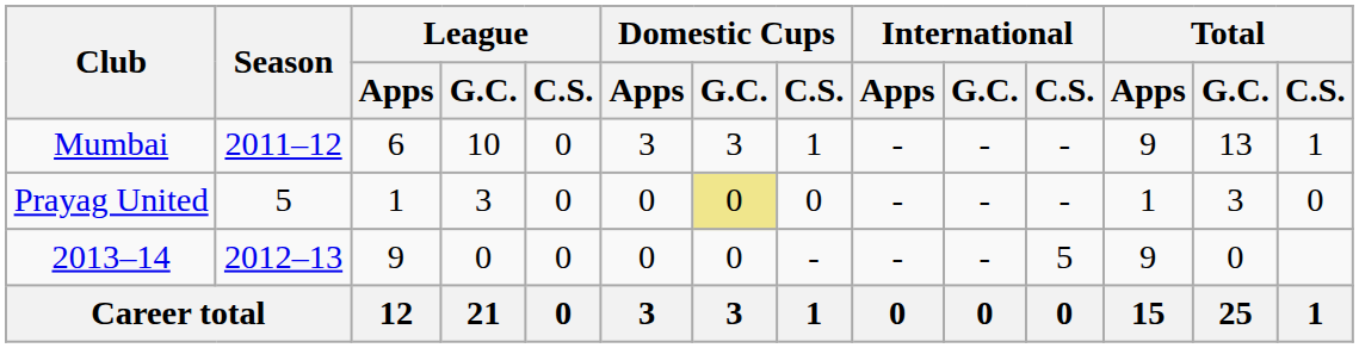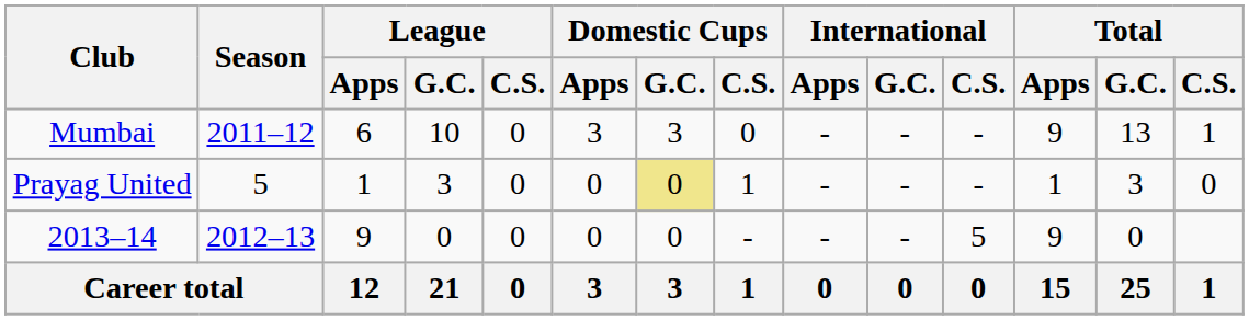 <table class="wikitable" style="font-size:90%; text-align:center;">
 <tr>
 <th rowspan="2">Club</th>
 <th rowspan="2">Season</th>
 <th colspan="3">League</th>
 <th colspan="3">Domestic Cups</th>
 <th colspan="3">International</th>
 <th colspan="3">Total</th>
 </tr>
 <tr>
 <th>Apps</th>
 <th>G.C.</th>
 <th>C.S.</th>
 <th>Apps</th>
 <th>G.C.</th>
 <th>C.S.</th>
 <th>Apps</th>
 <th>G.C.</th>
 <th>C.S.</th>
 <th>Apps</th>
 <th>G.C.</th>
 <th>C.S.</th>
 </tr>
 <tr>
 <td><a href='#'>Mumbai</a></td>
 <td><a href='#'>2011–12</a></td>
 <td>6</td>
 <td>10</td>
 <td>0</td>
 <td>3</td>
 <td>3</td>
-<td>1</td>
+<td>0</td>
 <td>-</td>
 <td>-</td>
 <td>-</td>
 <td>9</td>
 <td>13</td>
 <td>1</td>
 </tr>
 <tr>
 <td><a href='#'>Prayag United</a></td>
 <td>5</td>
 <td>1</td>
 <td>3</td>
 <td>0</td>
 <td>0</td>
 <td style="background: khaki;">0</td>
-<td>0</td>
+<td>1</td>
 <td>-</td>
 <td>-</td>
 <td>-</td>
 <td>1</td>
 <td>3</td>
 <td>0</td>
 </tr>
 <tr>
 <td><a href='#'>2013–14</a></td>
 <td><a href='#'>2012–13</a></td>
 <td>9</td>
 <td>0</td>
 <td>0</td>
 <td>0</td>
 <td>0</td>
 <td>-</td>
 <td>-</td>
 <td>-</td>
 <td>5</td>
 <td>9</td>
 <td>0</td>
 </tr>
 <tr>
 <th colspan="2">Career total</th>
 <th>12</th>
 <th>21</th>
 <th>0</th>
 <th>3</th>
 <th>3</th>
 <th>1</th>
 <th>0</th>
 <th>0</th>
 <th>0</th>
 <th>15</th>
 <th>25</th>
 <th>1</th>
 </tr>
 </table>
